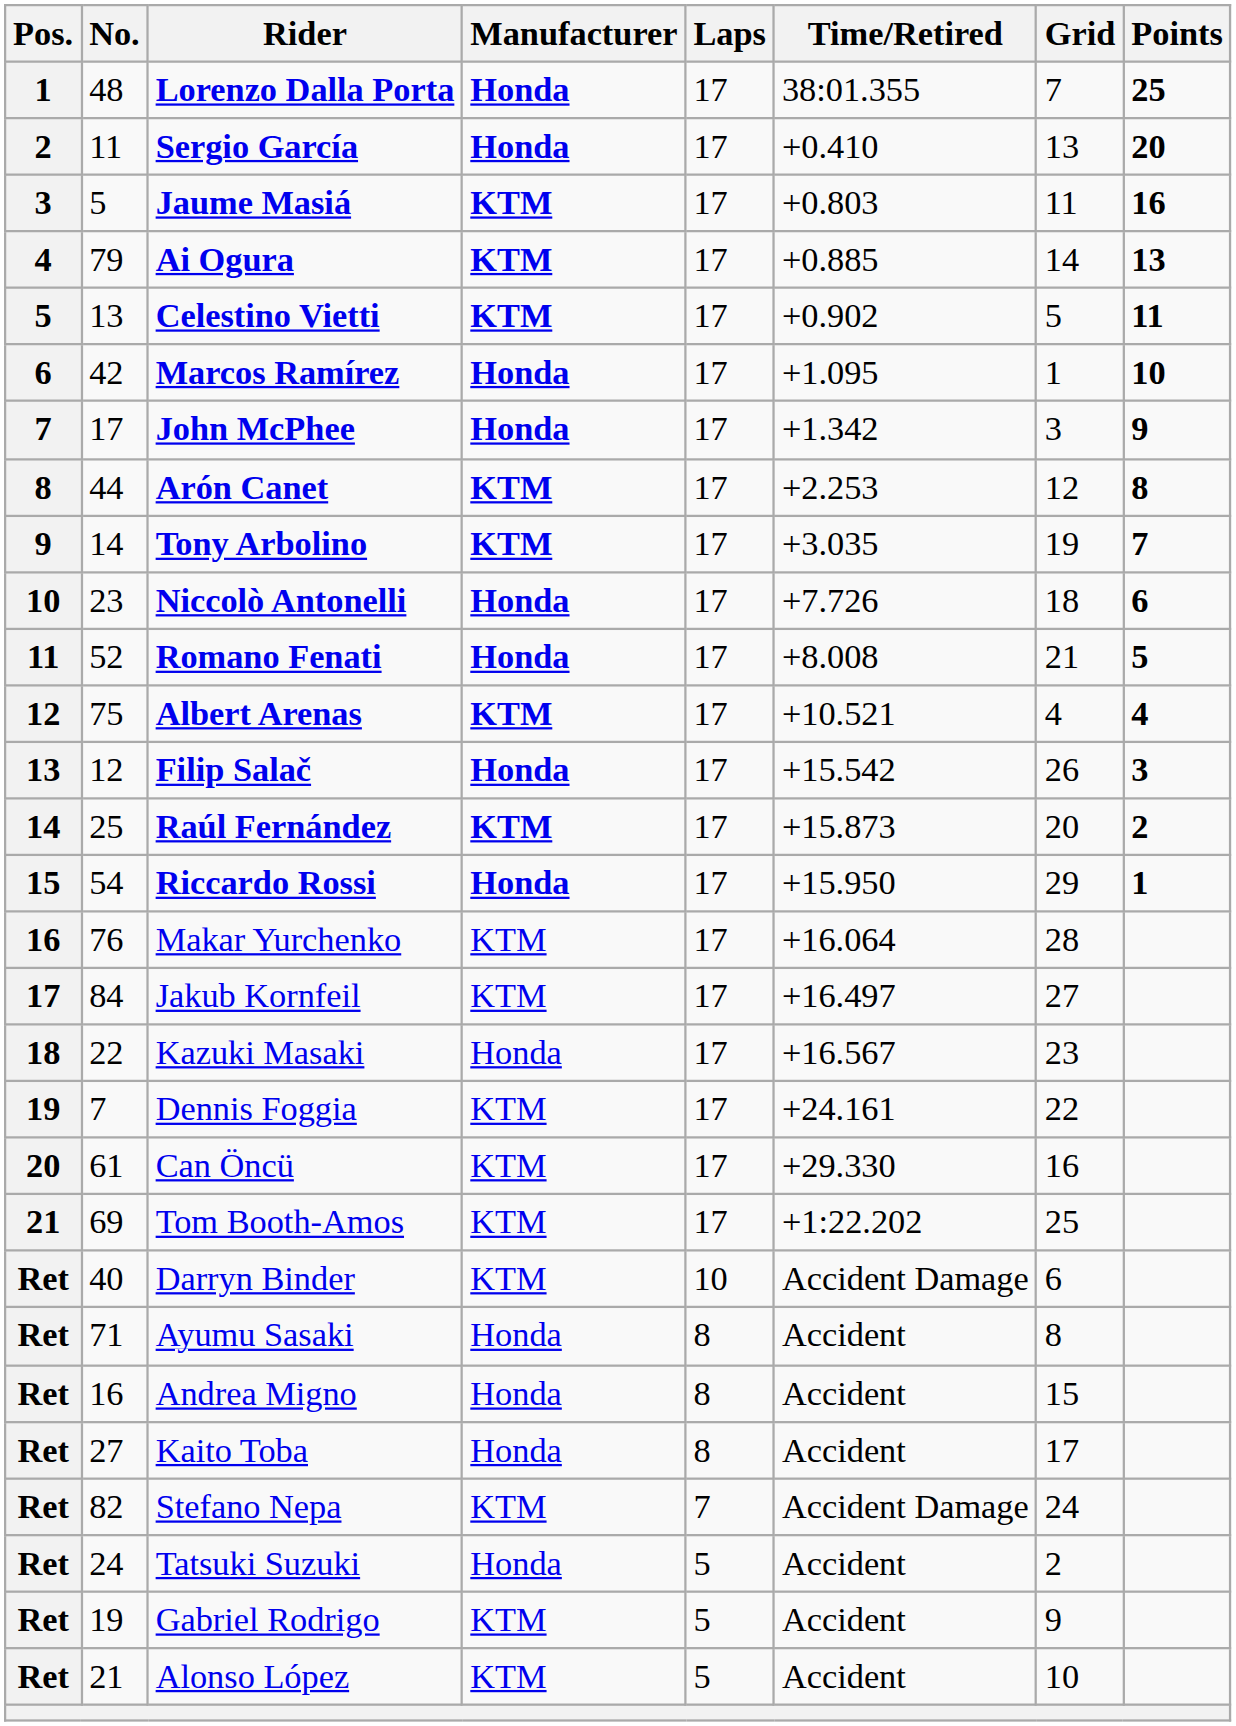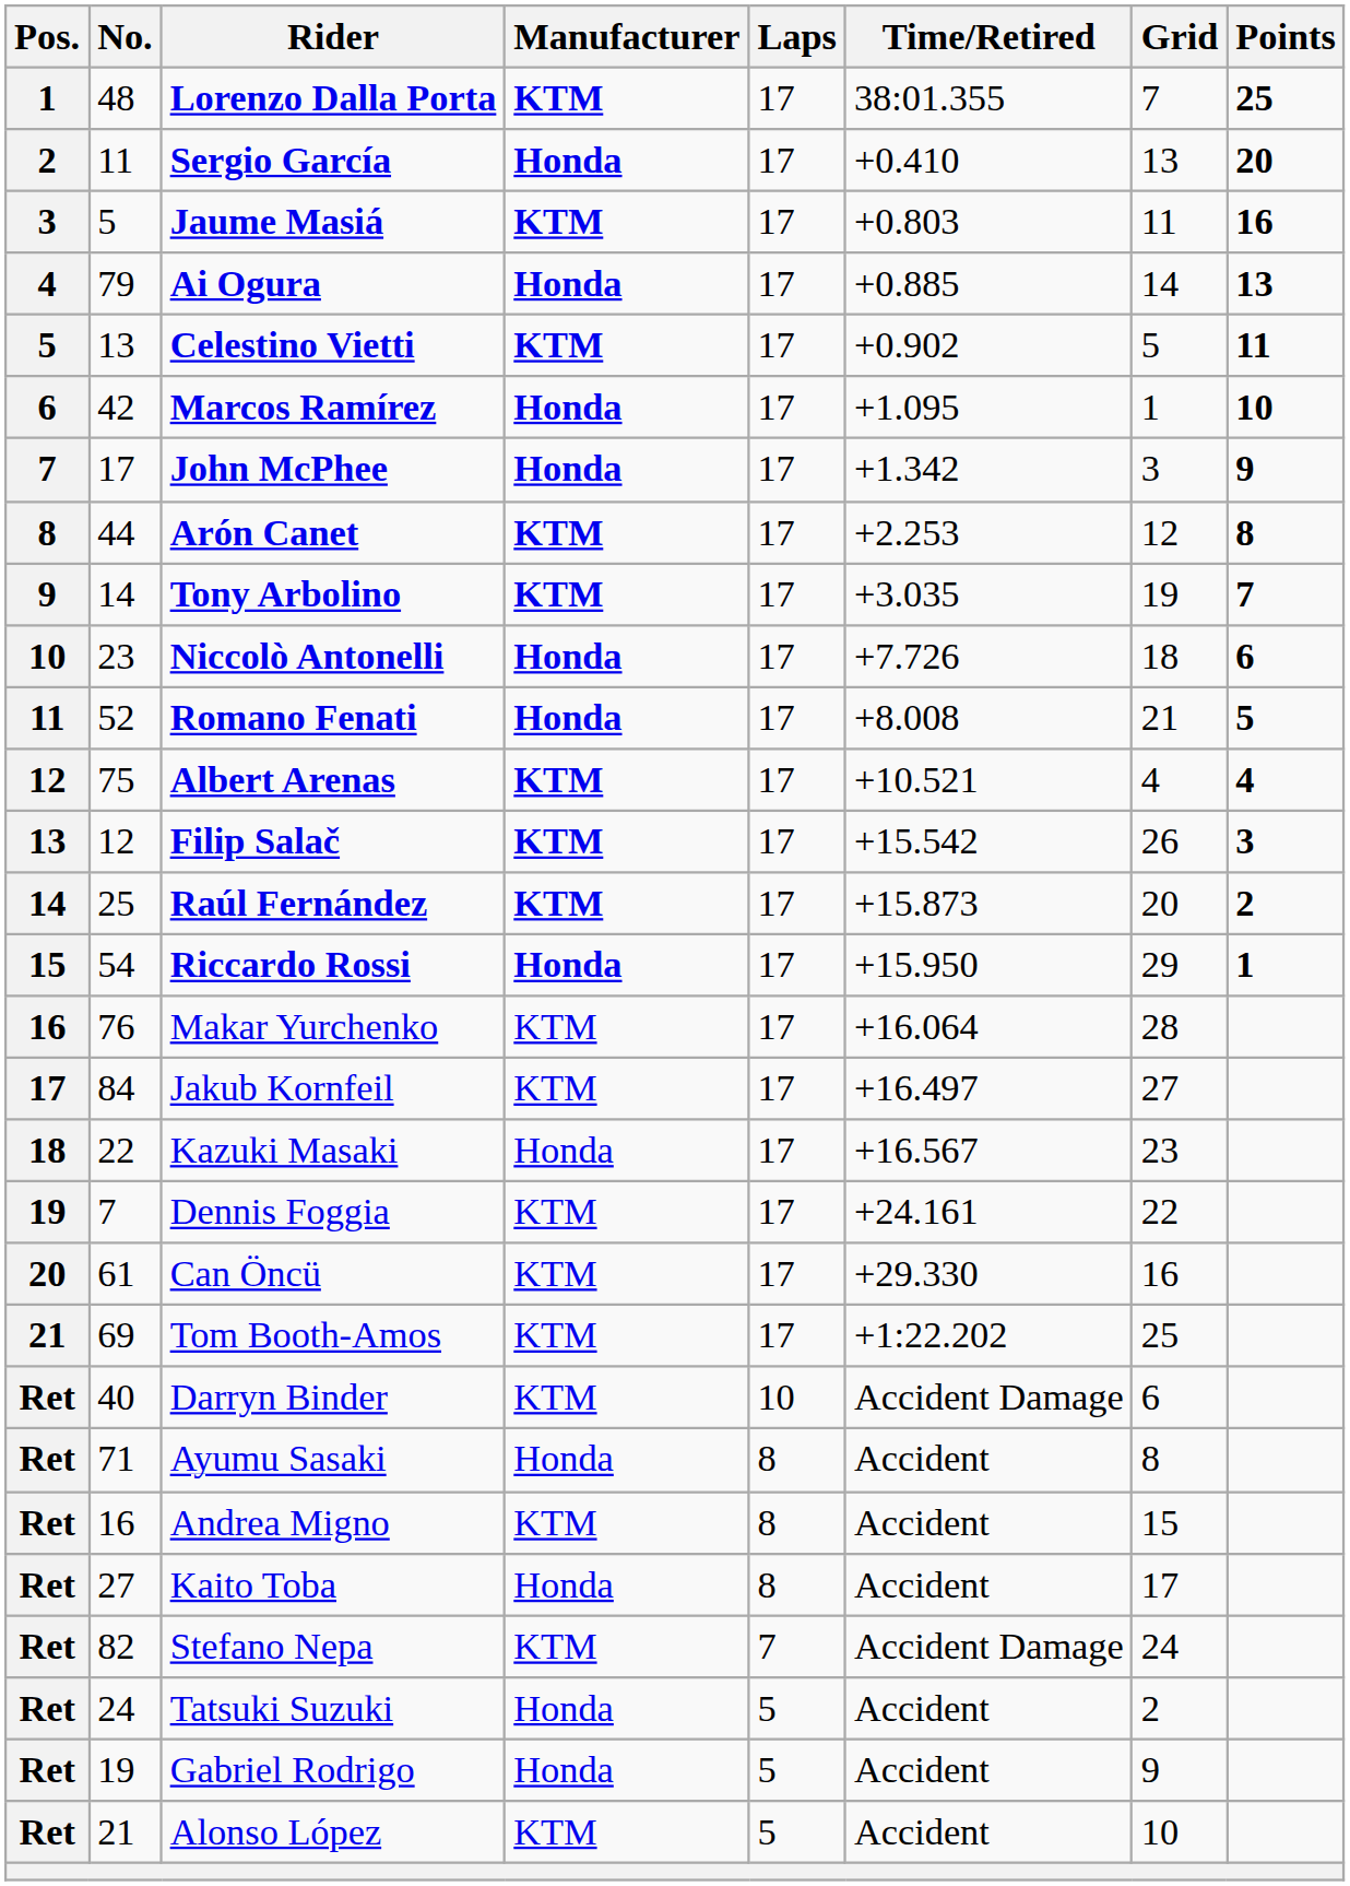 <table class="wikitable" style="font-size: 95%;">
 <tr>
 <th>Pos.</th>
 <th>No.</th>
 <th>Rider</th>
 <th>Manufacturer</th>
 <th>Laps</th>
 <th>Time/Retired</th>
 <th>Grid</th>
 <th>Points</th>
 </tr>
 <tr>
 <th>1</th>
 <td>48</td>
 <td> <strong><a href='#'>Lorenzo Dalla Porta</a></strong></td>
-<td><strong><a href='#'>Honda</a></strong></td>
+<td><strong><a href='#'>KTM</a></strong></td>
 <td>17</td>
 <td>38:01.355</td>
 <td>7</td>
 <td><strong>25</strong></td>
 </tr>
 <tr>
 <th>2</th>
 <td>11</td>
 <td> <strong><a href='#'>Sergio García</a></strong></td>
 <td><strong><a href='#'>Honda</a></strong></td>
 <td>17</td>
 <td>+0.410</td>
 <td>13</td>
 <td><strong>20</strong></td>
 </tr>
 <tr>
 <th>3</th>
 <td>5</td>
 <td> <strong><a href='#'>Jaume Masiá</a></strong></td>
 <td><strong><a href='#'>KTM</a></strong></td>
 <td>17</td>
 <td>+0.803</td>
 <td>11</td>
 <td><strong>16</strong></td>
 </tr>
 <tr>
 <th>4</th>
 <td>79</td>
 <td> <strong><a href='#'>Ai Ogura</a></strong></td>
-<td><strong><a href='#'>KTM</a></strong></td>
+<td><strong><a href='#'>Honda</a></strong></td>
 <td>17</td>
 <td>+0.885</td>
 <td>14</td>
 <td><strong>13</strong></td>
 </tr>
 <tr>
 <th>5</th>
 <td>13</td>
 <td> <strong><a href='#'>Celestino Vietti</a></strong></td>
 <td><strong><a href='#'>KTM</a></strong></td>
 <td>17</td>
 <td>+0.902</td>
 <td>5</td>
 <td><strong>11</strong></td>
 </tr>
 <tr>
 <th>6</th>
 <td>42</td>
 <td> <strong><a href='#'>Marcos Ramírez</a></strong></td>
 <td><strong><a href='#'>Honda</a></strong></td>
 <td>17</td>
 <td>+1.095</td>
 <td>1</td>
 <td><strong>10</strong></td>
 </tr>
 <tr>
 <th>7</th>
 <td>17</td>
 <td> <strong><a href='#'>John McPhee</a></strong></td>
 <td><strong><a href='#'>Honda</a></strong></td>
 <td>17</td>
 <td>+1.342</td>
 <td>3</td>
 <td><strong>9</strong></td>
 </tr>
 <tr>
 <th>8</th>
 <td>44</td>
 <td> <strong><a href='#'>Arón Canet</a></strong></td>
 <td><strong><a href='#'>KTM</a></strong></td>
 <td>17</td>
 <td>+2.253</td>
 <td>12</td>
 <td><strong>8</strong></td>
 </tr>
 <tr>
 <th>9</th>
 <td>14</td>
 <td> <strong><a href='#'>Tony Arbolino</a></strong></td>
 <td><strong><a href='#'>KTM</a></strong></td>
 <td>17</td>
 <td>+3.035</td>
 <td>19</td>
 <td><strong>7</strong></td>
 </tr>
 <tr>
 <th>10</th>
 <td>23</td>
 <td> <strong><a href='#'>Niccolò Antonelli</a></strong></td>
 <td><strong><a href='#'>Honda</a></strong></td>
 <td>17</td>
 <td>+7.726</td>
 <td>18</td>
 <td><strong>6</strong></td>
 </tr>
 <tr>
 <th>11</th>
 <td>52</td>
 <td> <strong><a href='#'>Romano Fenati</a></strong></td>
 <td><strong><a href='#'>Honda</a></strong></td>
 <td>17</td>
 <td>+8.008</td>
 <td>21</td>
 <td><strong>5</strong></td>
 </tr>
 <tr>
 <th>12</th>
 <td>75</td>
 <td> <strong><a href='#'>Albert Arenas</a></strong></td>
 <td><strong><a href='#'>KTM</a></strong></td>
 <td>17</td>
 <td>+10.521</td>
 <td>4</td>
 <td><strong>4</strong></td>
 </tr>
 <tr>
 <th>13</th>
 <td>12</td>
 <td> <strong><a href='#'>Filip Salač</a></strong></td>
-<td><strong><a href='#'>Honda</a></strong></td>
+<td><strong><a href='#'>KTM</a></strong></td>
 <td>17</td>
 <td>+15.542</td>
 <td>26</td>
 <td><strong>3</strong></td>
 </tr>
 <tr>
 <th>14</th>
 <td>25</td>
 <td> <strong><a href='#'>Raúl Fernández</a></strong></td>
 <td><strong><a href='#'>KTM</a></strong></td>
 <td>17</td>
 <td>+15.873</td>
 <td>20</td>
 <td><strong>2</strong></td>
 </tr>
 <tr>
 <th>15</th>
 <td>54</td>
 <td> <strong><a href='#'>Riccardo Rossi</a></strong></td>
 <td><strong><a href='#'>Honda</a></strong></td>
 <td>17</td>
 <td>+15.950</td>
 <td>29</td>
 <td><strong>1</strong></td>
 </tr>
 <tr>
 <th>16</th>
 <td>76</td>
 <td> <a href='#'>Makar Yurchenko</a></td>
 <td><a href='#'>KTM</a></td>
 <td>17</td>
 <td>+16.064</td>
 <td>28</td>
 <td></td>
 </tr>
 <tr>
 <th>17</th>
 <td>84</td>
 <td> <a href='#'>Jakub Kornfeil</a></td>
 <td><a href='#'>KTM</a></td>
 <td>17</td>
 <td>+16.497</td>
 <td>27</td>
 <td></td>
 </tr>
 <tr>
 <th>18</th>
 <td>22</td>
 <td> <a href='#'>Kazuki Masaki</a></td>
 <td><a href='#'>Honda</a></td>
 <td>17</td>
 <td>+16.567</td>
 <td>23</td>
 <td></td>
 </tr>
 <tr>
 <th>19</th>
 <td>7</td>
 <td> <a href='#'>Dennis Foggia</a></td>
 <td><a href='#'>KTM</a></td>
 <td>17</td>
 <td>+24.161</td>
 <td>22</td>
 <td></td>
 </tr>
 <tr>
 <th>20</th>
 <td>61</td>
 <td> <a href='#'>Can Öncü</a></td>
 <td><a href='#'>KTM</a></td>
 <td>17</td>
 <td>+29.330</td>
 <td>16</td>
 <td></td>
 </tr>
 <tr>
 <th>21</th>
 <td>69</td>
 <td> <a href='#'>Tom Booth-Amos</a></td>
 <td><a href='#'>KTM</a></td>
 <td>17</td>
 <td>+1:22.202</td>
 <td>25</td>
 <td></td>
 </tr>
 <tr>
 <th>Ret</th>
 <td>40</td>
 <td> <a href='#'>Darryn Binder</a></td>
 <td><a href='#'>KTM</a></td>
 <td>10</td>
 <td>Accident Damage</td>
 <td>6</td>
 <td></td>
 </tr>
 <tr>
 <th>Ret</th>
 <td>71</td>
 <td> <a href='#'>Ayumu Sasaki</a></td>
 <td><a href='#'>Honda</a></td>
 <td>8</td>
 <td>Accident</td>
 <td>8</td>
 <td></td>
 </tr>
 <tr>
 <th>Ret</th>
 <td>16</td>
 <td> <a href='#'>Andrea Migno</a></td>
-<td><a href='#'>Honda</a></td>
+<td><a href='#'>KTM</a></td>
 <td>8</td>
 <td>Accident</td>
 <td>15</td>
 <td></td>
 </tr>
 <tr>
 <th>Ret</th>
 <td>27</td>
 <td> <a href='#'>Kaito Toba</a></td>
 <td><a href='#'>Honda</a></td>
 <td>8</td>
 <td>Accident</td>
 <td>17</td>
 <td></td>
 </tr>
 <tr>
 <th>Ret</th>
 <td>82</td>
 <td> <a href='#'>Stefano Nepa</a></td>
 <td><a href='#'>KTM</a></td>
 <td>7</td>
 <td>Accident Damage</td>
 <td>24</td>
 <td></td>
 </tr>
 <tr>
 <th>Ret</th>
 <td>24</td>
 <td> <a href='#'>Tatsuki Suzuki</a></td>
 <td><a href='#'>Honda</a></td>
 <td>5</td>
 <td>Accident</td>
 <td>2</td>
 <td></td>
 </tr>
 <tr>
 <th>Ret</th>
 <td>19</td>
 <td> <a href='#'>Gabriel Rodrigo</a></td>
-<td><a href='#'>KTM</a></td>
+<td><a href='#'>Honda</a></td>
 <td>5</td>
 <td>Accident</td>
 <td>9</td>
 <td></td>
 </tr>
 <tr>
 <th>Ret</th>
 <td>21</td>
 <td> <a href='#'>Alonso López</a></td>
 <td><a href='#'>KTM</a></td>
 <td>5</td>
 <td>Accident</td>
 <td>10</td>
 <td></td>
 </tr>
 <tr>
 <th colspan=8></th>
 </tr>
 </table>
